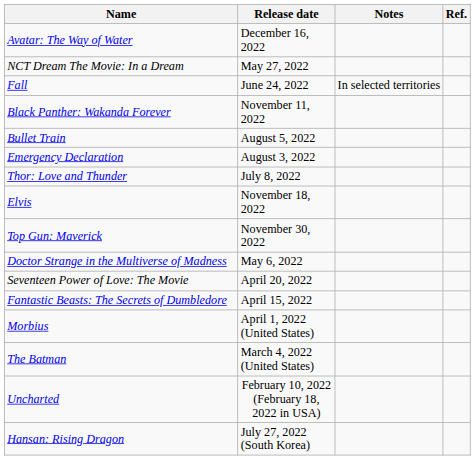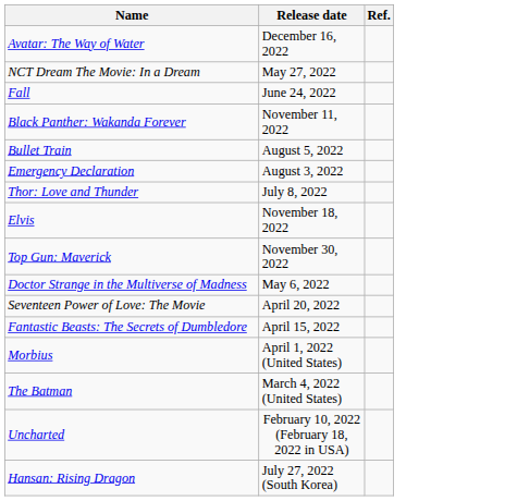 <table class="wikitable sortable collapsible">
 <tr>
 <th scope="col" style="width:300px;">Name</th>
 <th scope="col" style="width:120px;">Release date</th>
-<th scope="col" class="unsortable">Notes</th>
 <th scope="col" class="unsortable">Ref.</th>
 </tr>
 <tr>
 <td><em><a href='#'>Avatar: The Way of Water</a></em></td>
 <td>December 16, 2022</td>
 <td></td>
-<td></td>
 </tr>
 <tr>
 <td><em>NCT Dream The Movie: In a Dream</em></td>
 <td>May 27, 2022</td>
 <td></td>
-<td></td>
 </tr>
 <tr>
 <td><em><a href='#'>Fall</a></em></td>
 <td>June 24, 2022</td>
-<td>In selected territories</td>
 <td></td>
 </tr>
 <tr>
 <td><em><a href='#'>Black Panther: Wakanda Forever</a></em></td>
 <td>November 11, 2022</td>
 <td></td>
-<td></td>
 </tr>
 <tr>
 <td><em><a href='#'>Bullet Train</a></em></td>
 <td>August 5, 2022</td>
-<td></td>
 <td></td>
 </tr>
 <tr>
 <td><em><a href='#'>Emergency Declaration</a></em></td>
 <td>August 3, 2022</td>
 <td></td>
-<td></td>
 </tr>
 <tr>
 <td><em><a href='#'>Thor: Love and Thunder</a></em></td>
 <td>July 8, 2022</td>
-<td></td>
 <td></td>
 </tr>
 <tr>
 <td><em><a href='#'>Elvis</a></em></td>
 <td>November 18, 2022</td>
 <td></td>
-<td></td>
 </tr>
 <tr>
 <td><em><a href='#'>Top Gun: Maverick</a></em></td>
 <td>November 30, 2022</td>
-<td></td>
 <td></td>
 </tr>
 <tr>
 <td><em><a href='#'>Doctor Strange in the Multiverse of Madness</a></em></td>
 <td>May 6, 2022</td>
 <td></td>
-<td></td>
 </tr>
 <tr>
 <td><em>Seventeen Power of Love: The Movie</em></td>
 <td>April 20, 2022</td>
-<td></td>
 <td></td>
 </tr>
 <tr>
 <td><em><a href='#'>Fantastic Beasts: The Secrets of Dumbledore</a></em></td>
 <td>April 15, 2022</td>
 <td></td>
-<td></td>
 </tr>
 <tr>
 <td><em><a href='#'>Morbius</a></em></td>
 <td>April 1, 2022 (United States)</td>
-<td></td>
 <td></td>
 </tr>
 <tr>
 <td><em><a href='#'>The Batman</a></em></td>
 <td>March 4, 2022 (United States)</td>
 <td></td>
-<td></td>
 </tr>
 <tr>
 <td><em><a href='#'>Uncharted</a></em></td>
 <td align="center">February 10, 2022<br>(February 18, 2022 in USA)</td>
-<td></td>
 <td></td>
 </tr>
 <tr>
 <td><em><a href='#'>Hansan: Rising Dragon</a></em></td>
 <td>July 27, 2022 (South Korea)</td>
 <td></td>
-<td></td>
 </tr>
 </table>
